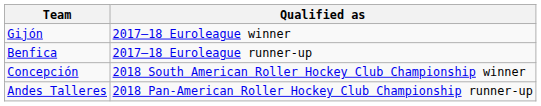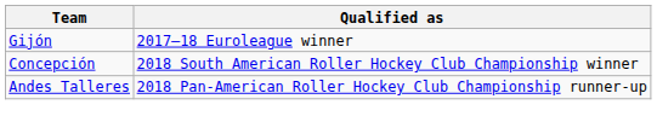 <table class="wikitable sortable">
 <tr>
 <th>Team</th>
 <th>Qualified as</th>
 </tr>
 <tr>
 <td> <a href='#'>Gijón</a></td>
 <td><a href='#'>2017–18 Euroleague</a> winner</td>
 </tr>
 <tr>
-<td> <a href='#'>Benfica</a></td>
-<td><a href='#'>2017–18 Euroleague</a> runner-up</td>
-</tr>
-<tr>
 <td> <a href='#'>Concepción</a></td>
 <td><a href='#'>2018 South American Roller Hockey Club Championship</a> winner</td>
 </tr>
 <tr>
 <td> <a href='#'>Andes Talleres</a></td>
 <td><a href='#'>2018 Pan-American Roller Hockey Club Championship</a> runner-up</td>
 </tr>
 </table>
